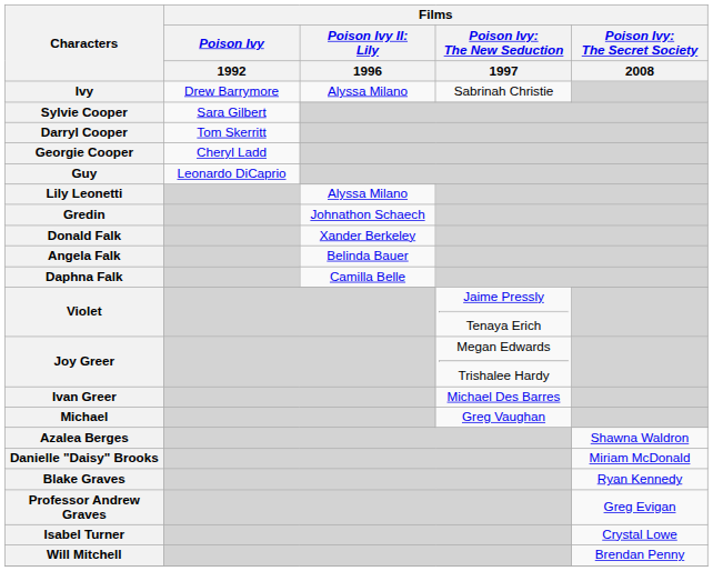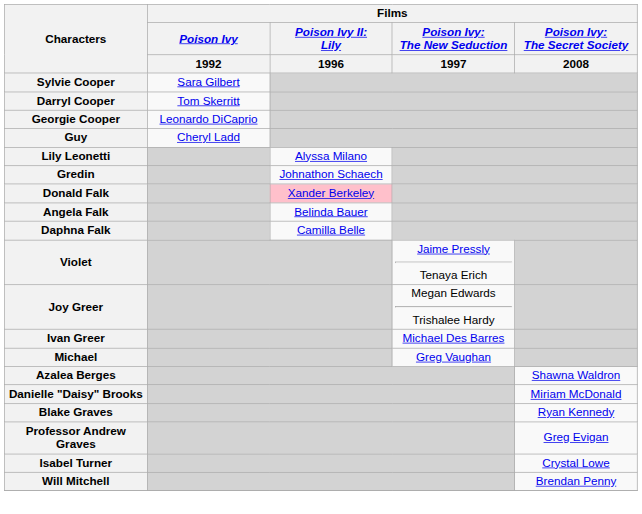 <table class="wikitable" style="text-align:center">
 <tr>
 <th rowspan="3" style="width:14%;">Characters</th>
 <th colspan="4">Films</th>
 </tr>
 <tr>
 <th style="width:12%;"><em><a href='#'>Poison Ivy</a></em></th>
 <th style="width:12%;"><em><a href='#'>Poison Ivy II: <br> Lily</a></em></th>
 <th style="width:12%;"><em><a href='#'>Poison Ivy: <br> The New Seduction</a></em></th>
 <th style="width:12%;"><em><a href='#'>Poison Ivy: <br> The Secret Society</a></em></th>
 </tr>
 <tr>
 <th>1992</th>
 <th>1996</th>
 <th>1997</th>
 <th>2008</th>
 </tr>
 <tr>
-<th>Ivy</th>
-<td><a href='#'>Drew Barrymore</a></td>
-<td><a href='#'>Alyssa Milano</a></td>
-<td>Sabrinah Christie</td>
-<td style="background:lightgrey;"> </td>
-</tr>
-<tr>
 <th>Sylvie Cooper</th>
 <td><a href='#'>Sara Gilbert</a></td>
 <td colspan="3" style="background:lightgrey;"> </td>
 </tr>
 <tr>
 <th>Darryl Cooper</th>
 <td><a href='#'>Tom Skerritt</a></td>
 <td colspan="3" style="background:lightgrey;"> </td>
 </tr>
 <tr>
 <th>Georgie Cooper</th>
-<td><a href='#'>Cheryl Ladd</a></td>
+<td><a href='#'>Leonardo DiCaprio</a></td>
 <td colspan="3" style="background:lightgrey;"> </td>
 </tr>
 <tr>
 <th>Guy</th>
-<td><a href='#'>Leonardo DiCaprio</a></td>
+<td><a href='#'>Cheryl Ladd</a></td>
 <td colspan="3" style="background:lightgrey;"> </td>
 </tr>
 <tr>
 <th>Lily Leonetti</th>
 <td style="background:lightgrey;"> </td>
 <td><a href='#'>Alyssa Milano</a></td>
 <td colspan="2" style="background:lightgrey;"> </td>
 </tr>
 <tr>
 <th>Gredin</th>
 <td style="background:lightgrey;"> </td>
 <td><a href='#'>Johnathon Schaech</a></td>
 <td colspan="2" style="background:lightgrey;"> </td>
 </tr>
 <tr>
 <th>Donald Falk</th>
 <td style="background:lightgrey;"> </td>
-<td><a href='#'>Xander Berkeley</a></td>
+<td style="background: pink;"><a href='#'>Xander Berkeley</a></td>
 <td colspan="2" style="background:lightgrey;"> </td>
 </tr>
 <tr>
 <th>Angela Falk</th>
 <td style="background:lightgrey;"> </td>
 <td><a href='#'>Belinda Bauer</a></td>
 <td colspan="2" style="background:lightgrey;"> </td>
 </tr>
 <tr>
 <th>Daphna Falk</th>
 <td style="background:lightgrey;"> </td>
 <td><a href='#'>Camilla Belle</a></td>
 <td colspan="2" style="background:lightgrey;"> </td>
 </tr>
 <tr>
 <th>Violet</th>
 <td colspan="2" style="background:lightgrey;"> </td>
 <td><a href='#'>Jaime Pressly</a><hr>Tenaya Erich</td>
 <td style="background:lightgrey;"> </td>
 </tr>
 <tr>
 <th>Joy Greer</th>
 <td colspan="2" style="background:lightgrey;"> </td>
 <td>Megan Edwards<hr>Trishalee Hardy</td>
 <td style="background:lightgrey;"> </td>
 </tr>
 <tr>
 <th>Ivan Greer</th>
 <td colspan="2" style="background:lightgrey;"> </td>
 <td><a href='#'>Michael Des Barres</a></td>
 <td style="background:lightgrey;"> </td>
 </tr>
 <tr>
 <th>Michael</th>
 <td colspan="2" style="background:lightgrey;"> </td>
 <td><a href='#'>Greg Vaughan</a></td>
 <td style="background:lightgrey;"> </td>
 </tr>
 <tr>
 <th>Azalea Berges</th>
 <td colspan="3" style="background:lightgrey;"> </td>
 <td><a href='#'>Shawna Waldron</a></td>
 </tr>
 <tr>
 <th>Danielle "Daisy" Brooks</th>
 <td colspan="3" style="background:lightgrey;"> </td>
 <td><a href='#'>Miriam McDonald</a></td>
 </tr>
 <tr>
 <th>Blake Graves</th>
 <td colspan="3" style="background:lightgrey;"> </td>
 <td><a href='#'>Ryan Kennedy</a></td>
 </tr>
 <tr>
 <th>Professor Andrew Graves</th>
 <td colspan="3" style="background:lightgrey;"> </td>
 <td><a href='#'>Greg Evigan</a></td>
 </tr>
 <tr>
 <th>Isabel Turner</th>
 <td colspan="3" style="background:lightgrey;"> </td>
 <td><a href='#'>Crystal Lowe</a></td>
 </tr>
 <tr>
 <th>Will Mitchell</th>
 <td colspan="3" style="background:lightgrey;"> </td>
 <td><a href='#'>Brendan Penny</a></td>
 </tr>
 <tr>
 </tr>
 </table>
